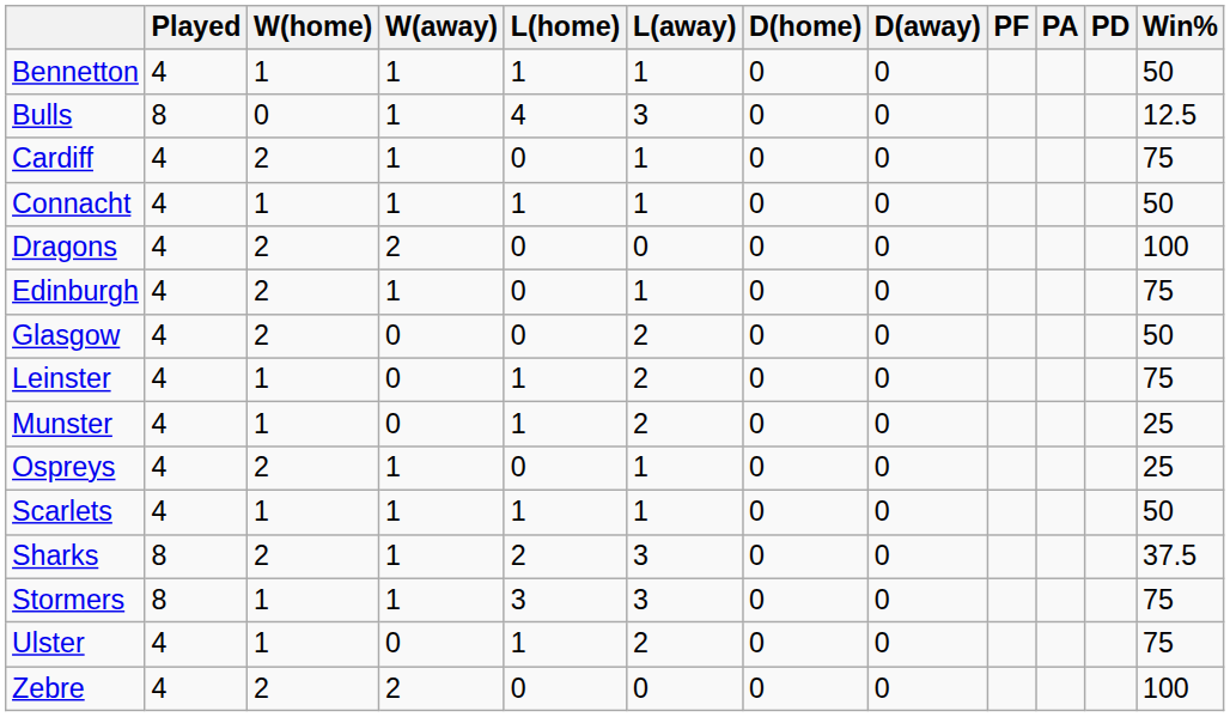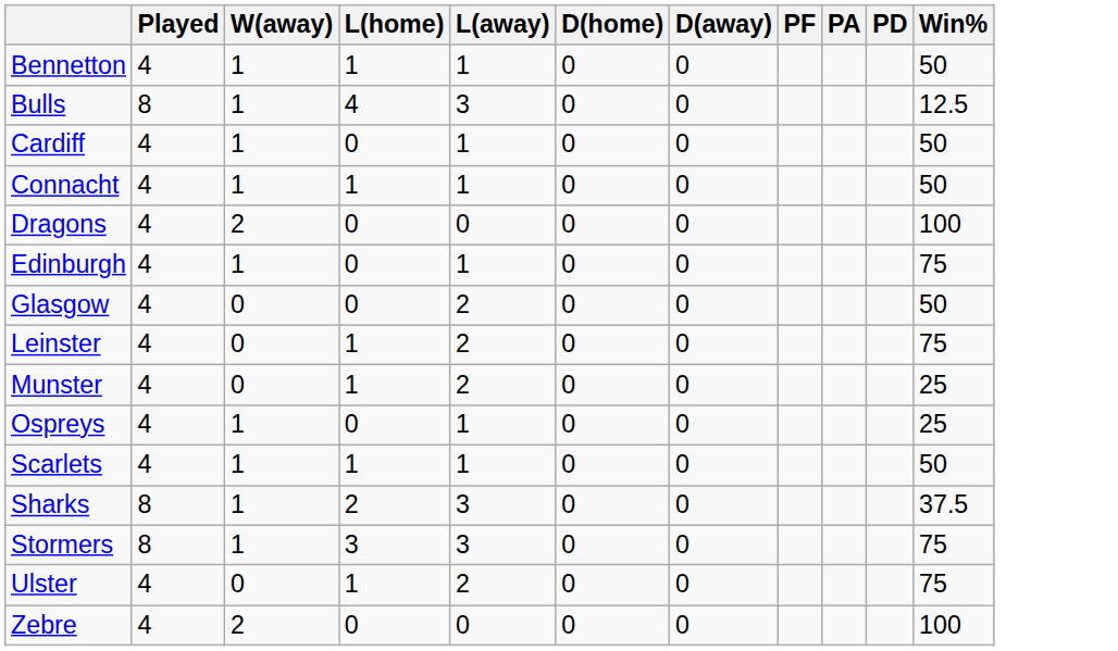 <table class="wikitable sortable">
 <tr>
 <th></th>
 <th>Played</th>
-<th>W(home)</th>
 <th>W(away)</th>
 <th>L(home)</th>
 <th>L(away)</th>
 <th>D(home)</th>
 <th>D(away)</th>
 <th>PF</th>
 <th>PA</th>
 <th>PD</th>
 <th>Win%</th>
 </tr>
 <tr>
 <td><a href='#'>Bennetton</a></td>
 <td>4</td>
 <td>1</td>
 <td>1</td>
 <td>1</td>
-<td>1</td>
 <td>0</td>
 <td>0</td>
 <td></td>
 <td></td>
 <td></td>
 <td>50</td>
 </tr>
 <tr>
 <td><a href='#'>Bulls</a></td>
 <td>8</td>
-<td>0</td>
 <td>1</td>
 <td>4</td>
 <td>3</td>
 <td>0</td>
 <td>0</td>
 <td></td>
 <td></td>
 <td></td>
 <td>12.5</td>
 </tr>
 <tr>
 <td><a href='#'>Cardiff</a></td>
 <td>4</td>
-<td>2</td>
 <td>1</td>
 <td>0</td>
 <td>1</td>
 <td>0</td>
 <td>0</td>
 <td></td>
 <td></td>
 <td></td>
-<td>75</td>
+<td>50</td>
 </tr>
 <tr>
 <td><a href='#'>Connacht</a></td>
 <td>4</td>
-<td>1</td>
 <td>1</td>
 <td>1</td>
 <td>1</td>
 <td>0</td>
 <td>0</td>
 <td></td>
 <td></td>
 <td></td>
 <td>50</td>
 </tr>
 <tr>
 <td><a href='#'>Dragons</a></td>
 <td>4</td>
 <td>2</td>
-<td>2</td>
 <td>0</td>
 <td>0</td>
 <td>0</td>
 <td>0</td>
 <td></td>
 <td></td>
 <td></td>
 <td>100</td>
 </tr>
 <tr>
 <td><a href='#'>Edinburgh</a></td>
 <td>4</td>
-<td>2</td>
 <td>1</td>
 <td>0</td>
 <td>1</td>
 <td>0</td>
 <td>0</td>
 <td></td>
 <td></td>
 <td></td>
 <td>75</td>
 </tr>
 <tr>
 <td><a href='#'>Glasgow</a></td>
 <td>4</td>
-<td>2</td>
 <td>0</td>
 <td>0</td>
 <td>2</td>
 <td>0</td>
 <td>0</td>
 <td></td>
 <td></td>
 <td></td>
 <td>50</td>
 </tr>
 <tr>
 <td><a href='#'>Leinster</a></td>
 <td>4</td>
-<td>1</td>
 <td>0</td>
 <td>1</td>
 <td>2</td>
 <td>0</td>
 <td>0</td>
 <td></td>
 <td></td>
 <td></td>
 <td>75</td>
 </tr>
 <tr>
 <td><a href='#'>Munster</a></td>
 <td>4</td>
-<td>1</td>
 <td>0</td>
 <td>1</td>
 <td>2</td>
 <td>0</td>
 <td>0</td>
 <td></td>
 <td></td>
 <td></td>
 <td>25</td>
 </tr>
 <tr>
 <td><a href='#'>Ospreys</a></td>
 <td>4</td>
-<td>2</td>
 <td>1</td>
 <td>0</td>
 <td>1</td>
 <td>0</td>
 <td>0</td>
 <td></td>
 <td></td>
 <td></td>
 <td>25</td>
 </tr>
 <tr>
 <td><a href='#'>Scarlets</a></td>
 <td>4</td>
 <td>1</td>
 <td>1</td>
 <td>1</td>
-<td>1</td>
 <td>0</td>
 <td>0</td>
 <td></td>
 <td></td>
 <td></td>
 <td>50</td>
 </tr>
 <tr>
 <td><a href='#'>Sharks</a></td>
 <td>8</td>
-<td>2</td>
 <td>1</td>
 <td>2</td>
 <td>3</td>
 <td>0</td>
 <td>0</td>
 <td></td>
 <td></td>
 <td></td>
 <td>37.5</td>
 </tr>
 <tr>
 <td><a href='#'>Stormers</a></td>
 <td>8</td>
 <td>1</td>
-<td>1</td>
 <td>3</td>
 <td>3</td>
 <td>0</td>
 <td>0</td>
 <td></td>
 <td></td>
 <td></td>
 <td>75</td>
 </tr>
 <tr>
 <td><a href='#'>Ulster</a></td>
 <td>4</td>
-<td>1</td>
 <td>0</td>
 <td>1</td>
 <td>2</td>
 <td>0</td>
 <td>0</td>
 <td></td>
 <td></td>
 <td></td>
 <td>75</td>
 </tr>
 <tr>
 <td><a href='#'>Zebre</a></td>
 <td>4</td>
 <td>2</td>
-<td>2</td>
 <td>0</td>
 <td>0</td>
 <td>0</td>
 <td>0</td>
 <td></td>
 <td></td>
 <td></td>
 <td>100</td>
 </tr>
 </table>
